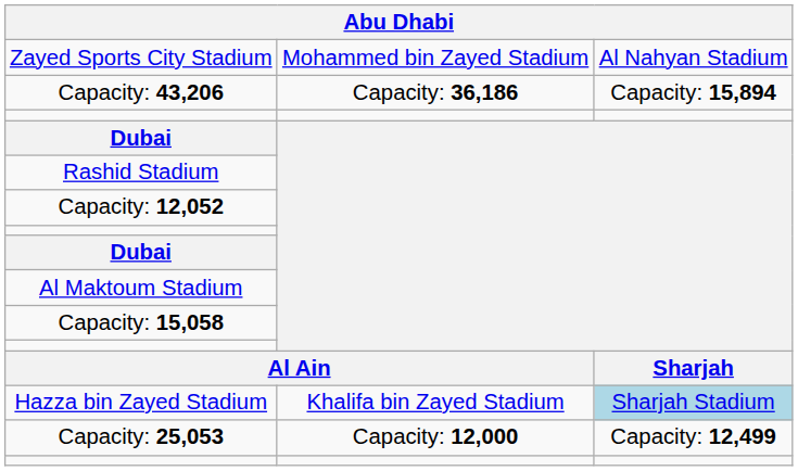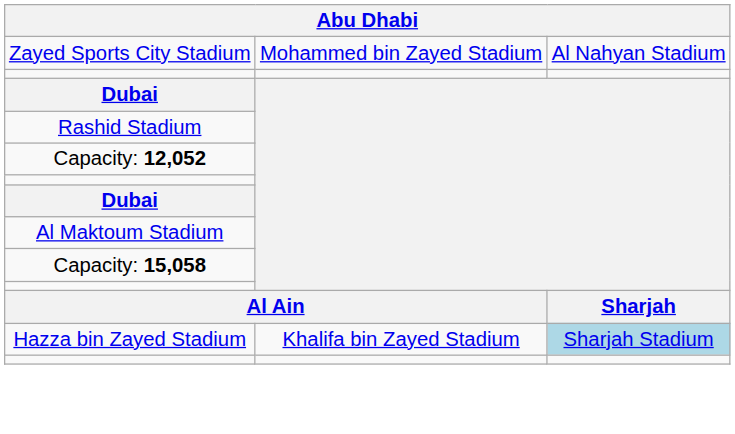 <table class="wikitable" style="text-align:center;margin:1em auto;">
 <tr>
 <th colspan=3><a href='#'>Abu Dhabi</a></th>
 </tr>
 <tr>
 <td><a href='#'>Zayed Sports City Stadium</a></td>
 <td><a href='#'>Mohammed bin Zayed Stadium</a></td>
 <td><a href='#'>Al Nahyan Stadium</a></td>
-</tr>
-<tr>
-<td>Capacity: <strong>43,206</strong></td>
-<td>Capacity: <strong>36,186</strong></td>
-<td>Capacity: <strong>15,894</strong></td>
 </tr>
 <tr>
 <td></td>
 <td></td>
 <td></td>
 </tr>
 <tr>
 <th><a href='#'>Dubai</a></th>
 <th colspan="2" rowspan="8"></th>
 </tr>
 <tr>
 <td><a href='#'>Rashid Stadium</a></td>
 </tr>
 <tr>
 <td>Capacity: <strong>12,052</strong></td>
 </tr>
 <tr>
 <td></td>
 </tr>
 <tr>
 <th><a href='#'>Dubai</a></th>
 </tr>
 <tr>
 <td><a href='#'>Al Maktoum Stadium</a></td>
 </tr>
 <tr>
 <td>Capacity: <strong>15,058</strong></td>
 </tr>
 <tr>
 <td></td>
 </tr>
 <tr>
 <th colspan=2><a href='#'>Al Ain</a></th>
 <th><a href='#'>Sharjah</a></th>
 </tr>
 <tr>
 <td><a href='#'>Hazza bin Zayed Stadium</a></td>
 <td><a href='#'>Khalifa bin Zayed Stadium</a></td>
 <td style="background: lightblue;"><a href='#'>Sharjah Stadium</a></td>
 </tr>
 <tr>
-<td>Capacity: <strong>25,053</strong></td>
-<td>Capacity: <strong>12,000</strong></td>
-<td>Capacity: <strong>12,499</strong></td>
-</tr>
-<tr>
 <td></td>
 <td></td>
 <td></td>
 </tr>
 </table>
